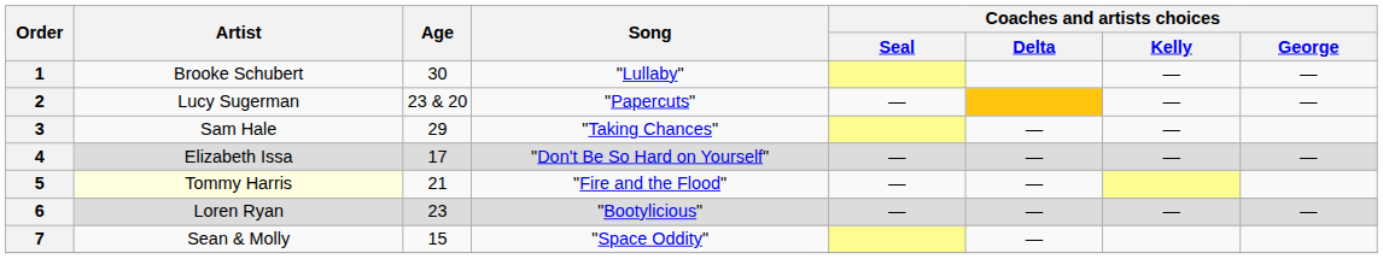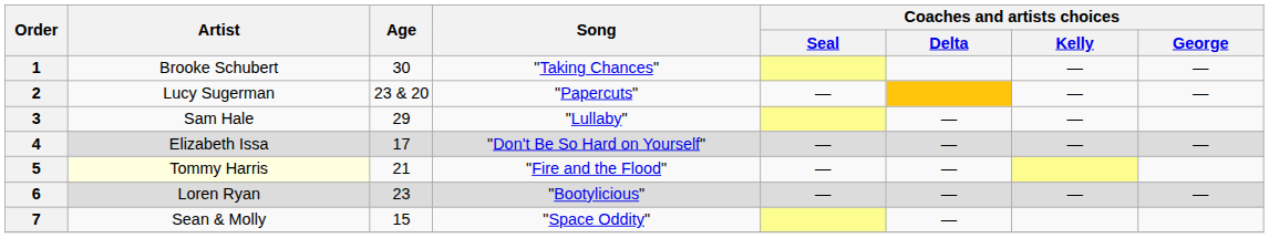 <table class="wikitable" style="text-align:center; width:100%;">
 <tr>
 <th scope="col" rowspan="2" style="width:05%;">Order</th>
 <th scope="col" rowspan="2" style="width:24%;">Artist</th>
 <th scope="col" rowspan="2" style="width:05%;">Age</th>
 <th scope="col" rowspan="2" style="width:26%;">Song</th>
 <th colspan="4" style="width:40%;">Coaches and artists choices</th>
 </tr>
 <tr>
 <th style="width:10%;"><a href='#'>Seal</a></th>
 <th style="width:10%;"><a href='#'>Delta</a></th>
 <th style="width:10%;"><a href='#'>Kelly</a></th>
 <th style="width:10%;"><a href='#'>George</a></th>
 </tr>
 <tr>
 <th>1</th>
 <td>Brooke Schubert</td>
 <td>30</td>
-<td>"<a href='#'>Lullaby</a>"</td>
+<td>"<a href='#'>Taking Chances</a>"</td>
 <td style="background-color:#FDFC8F;"> <strong></strong> </td>
 <td> <strong></strong> </td>
 <td>—</td>
 <td>—</td>
 </tr>
 <tr>
 <th>2</th>
 <td>Lucy Sugerman</td>
 <td>23 & 20</td>
 <td>"<a href='#'>Papercuts</a>"</td>
 <td>—</td>
 <td style="background-color:#FFC40C;"> <strong></strong> </td>
 <td>—</td>
 <td>—</td>
 </tr>
 <tr>
 <th>3</th>
 <td>Sam Hale</td>
 <td>29</td>
-<td>"<a href='#'>Taking Chances</a>"</td>
+<td>"<a href='#'>Lullaby</a>"</td>
 <td style="background-color:#FDFC8F;"> <strong></strong> </td>
 <td>—</td>
 <td>—</td>
 <td> <strong></strong> </td>
 </tr>
 <tr>
 <th>4</th>
 <td style="background-color:#DCDCDC;">Elizabeth Issa</td>
 <td style="background-color:#DCDCDC;">17</td>
 <td style="background-color:#DCDCDC;">"<a href='#'>Don't Be So Hard on Yourself</a>"</td>
 <td style="background-color:#DCDCDC;">—</td>
 <td style="background-color:#DCDCDC;">—</td>
 <td style="background-color:#DCDCDC;">—</td>
 <td style="background-color:#DCDCDC;">—</td>
 </tr>
 <tr>
 <th>5</th>
 <td style="background: lightyellow;">Tommy Harris</td>
 <td>21</td>
 <td>"<a href='#'>Fire and the Flood</a>"</td>
 <td>—</td>
 <td>—</td>
 <td style="background-color:#FDFC8F;"> <strong></strong> </td>
 <td> <strong></strong> </td>
 </tr>
 <tr>
 <th>6</th>
 <td style="background-color:#DCDCDC;">Loren Ryan</td>
 <td style="background-color:#DCDCDC;">23</td>
 <td style="background-color:#DCDCDC;">"<a href='#'>Bootylicious</a>"</td>
 <td style="background-color:#DCDCDC;">—</td>
 <td style="background-color:#DCDCDC;">—</td>
 <td style="background-color:#DCDCDC;">—</td>
 <td style="background-color:#DCDCDC;">—</td>
 </tr>
 <tr>
 <th>7</th>
 <td>Sean & Molly</td>
 <td>15</td>
 <td>"<a href='#'>Space Oddity</a>"</td>
 <td style="background-color:#FDFC8F;"> <strong></strong> </td>
 <td>—</td>
 <td> <strong></strong> </td>
 <td> <strong></strong> </td>
 </tr>
 <tr>
 </tr>
 </table>
